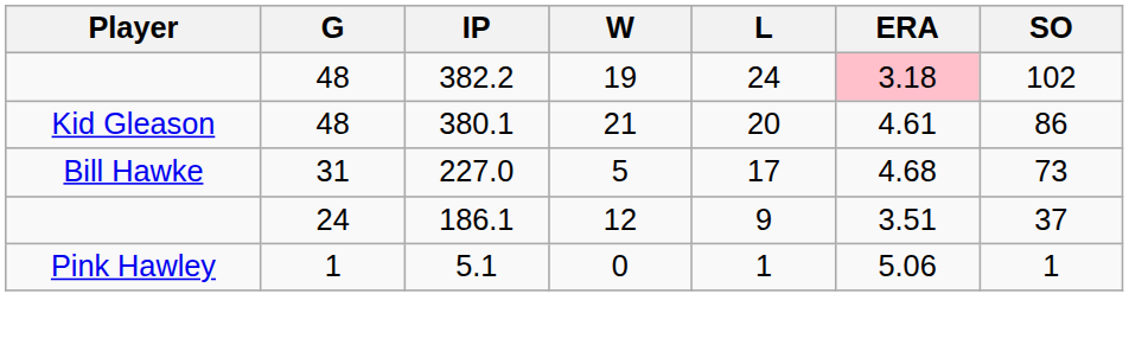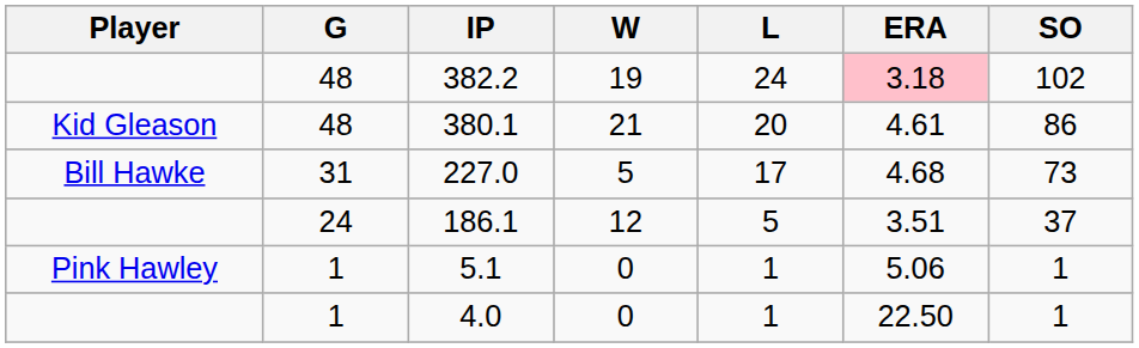 <table class="wikitable sortable">
 <tr>
 <th bgcolor="#DDDDFF" width="16%">Player</th>
 <th bgcolor="#DDDDFF" width="9%">G</th>
 <th bgcolor="#DDDDFF" width="9%">IP</th>
 <th bgcolor="#DDDDFF" width="9%">W</th>
 <th bgcolor="#DDDDFF" width="9%">L</th>
 <th bgcolor="#DDDDFF" width="9%">ERA</th>
 <th bgcolor="#DDDDFF" width="9%">SO</th>
 </tr>
 <tr align="center">
 <td></td>
 <td>48</td>
 <td>382.2</td>
 <td>19</td>
 <td>24</td>
 <td style="background: pink;">3.18</td>
 <td>102</td>
 </tr>
 <tr align="center">
 <td><a href='#'>Kid Gleason</a></td>
 <td>48</td>
 <td>380.1</td>
 <td>21</td>
 <td>20</td>
 <td>4.61</td>
 <td>86</td>
 </tr>
 <tr align=center>
 <td><a href='#'>Bill Hawke</a></td>
 <td>31</td>
 <td>227.0</td>
 <td>5</td>
 <td>17</td>
 <td>4.68</td>
 <td>73</td>
 </tr>
 <tr align=center>
 <td></td>
 <td>24</td>
 <td>186.1</td>
 <td>12</td>
-<td>9</td>
+<td>5</td>
 <td>3.51</td>
 <td>37</td>
 </tr>
 <tr align="center">
 <td><a href='#'>Pink Hawley</a></td>
 <td>1</td>
 <td>5.1</td>
 <td>0</td>
 <td>1</td>
 <td>5.06</td>
 <td>1</td>
 </tr>
+<tr align=center>
+<td></td>
+<td>1</td>
+<td>4.0</td>
+<td>0</td>
+<td>1</td>
+<td>22.50</td>
+<td>1</td>
+</tr>
 </table>
